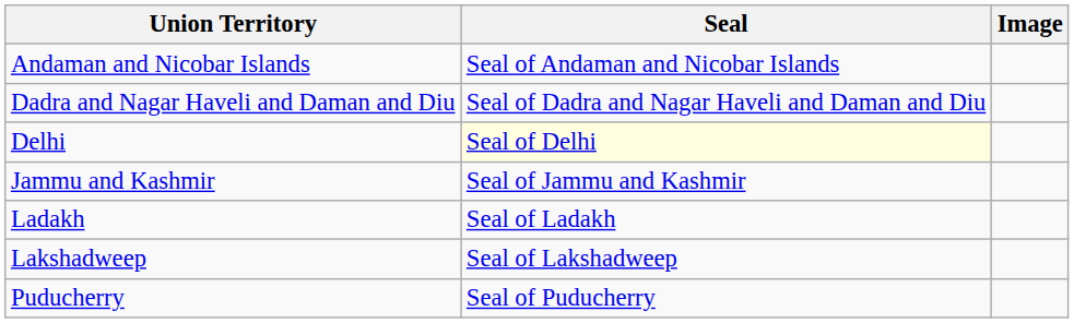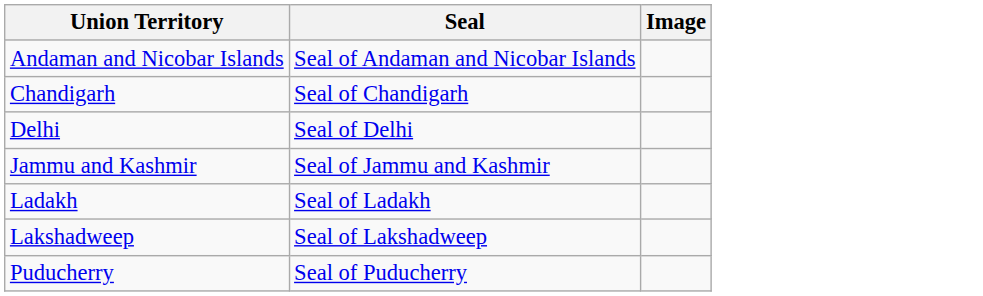 <table class="wikitable">
 <tr>
 <th>Union Territory</th>
 <th>Seal</th>
 <th>Image</th>
 </tr>
 <tr>
 <td><a href='#'>Andaman and Nicobar Islands</a></td>
 <td><a href='#'>Seal of Andaman and Nicobar Islands</a></td>
 <td></td>
 </tr>
 <tr>
-<td><a href='#'>Dadra and Nagar Haveli and Daman and Diu</a></td>
-<td><a href='#'>Seal of Dadra and Nagar Haveli and Daman and Diu</a></td>
+<td><a href='#'>Chandigarh</a></td>
+<td><a href='#'>Seal of Chandigarh</a></td>
 <td></td>
 </tr>
 <tr>
 <td><a href='#'>Delhi</a></td>
-<td style="background: lightyellow;"><a href='#'>Seal of Delhi</a></td>
+<td><a href='#'>Seal of Delhi</a></td>
 <td></td>
 </tr>
 <tr>
 <td><a href='#'>Jammu and Kashmir</a></td>
 <td><a href='#'>Seal of Jammu and Kashmir</a></td>
 <td></td>
 </tr>
 <tr>
 <td><a href='#'>Ladakh</a></td>
 <td><a href='#'>Seal of Ladakh</a></td>
 <td></td>
 </tr>
 <tr>
 <td><a href='#'>Lakshadweep</a></td>
 <td><a href='#'>Seal of Lakshadweep</a></td>
 <td></td>
 </tr>
 <tr>
 <td><a href='#'>Puducherry</a></td>
 <td><a href='#'>Seal of Puducherry</a></td>
 <td></td>
 </tr>
 </table>
